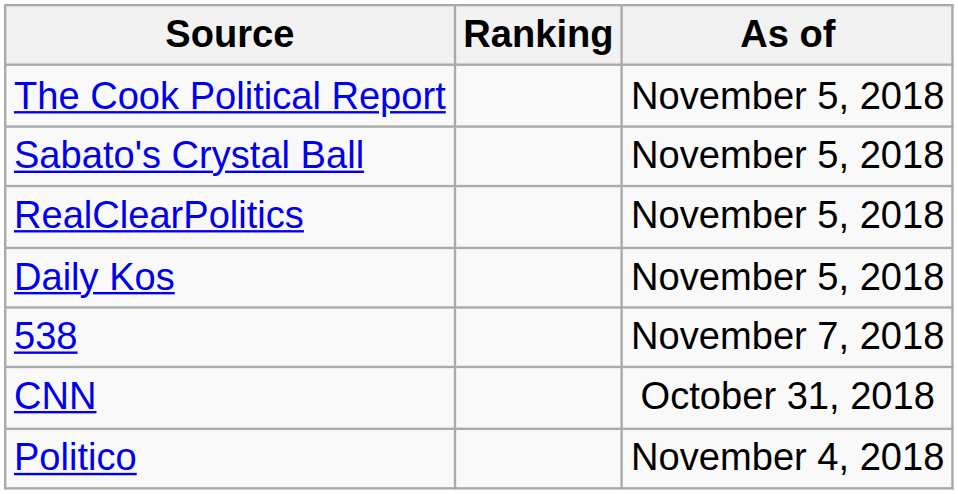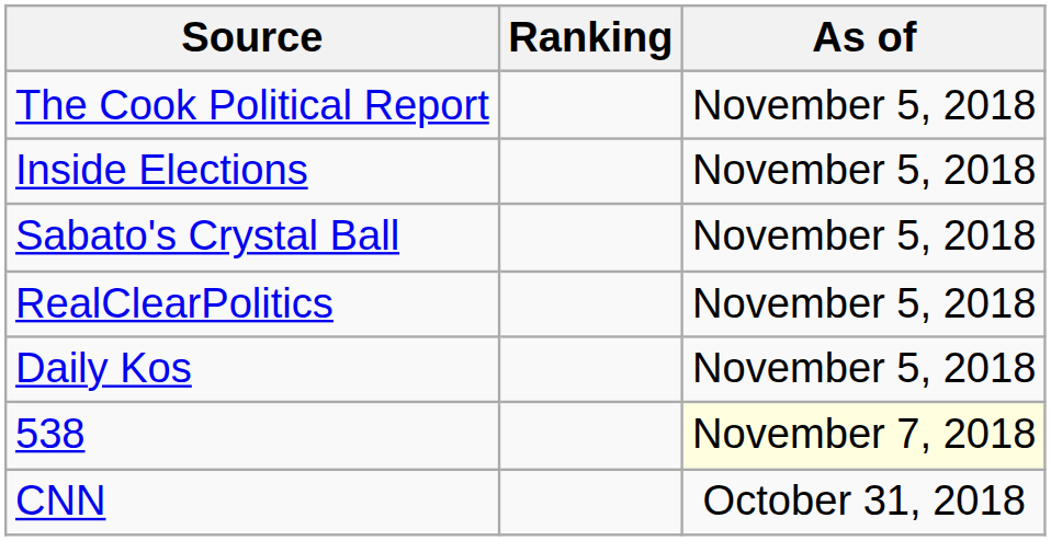 <table class="wikitable" style="text-align:center">
 <tr>
 <th>Source</th>
 <th>Ranking</th>
 <th>As of</th>
 </tr>
 <tr>
 <td style="text-align:left"><a href='#'>The Cook Political Report</a></td>
+<td></td>
+<td>November 5, 2018</td>
+</tr>
+<tr>
+<td style="text-align:left"><a href='#'>Inside Elections</a></td>
 <td></td>
 <td>November 5, 2018</td>
 </tr>
 <tr>
 <td style="text-align:left"><a href='#'>Sabato's Crystal Ball</a></td>
 <td></td>
 <td>November 5, 2018</td>
 </tr>
 <tr>
 <td style="text-align:left"><a href='#'>RealClearPolitics</a></td>
 <td></td>
 <td>November 5, 2018</td>
 </tr>
 <tr>
 <td style="text-align:left"><a href='#'>Daily Kos</a></td>
 <td></td>
 <td>November 5, 2018</td>
 </tr>
 <tr>
 <td style="text-align:left"><a href='#'>538</a></td>
 <td></td>
-<td>November 7, 2018</td>
+<td style="background: lightyellow;">November 7, 2018</td>
 </tr>
 <tr>
 <td style="text-align:left"><a href='#'>CNN</a></td>
 <td></td>
 <td>October 31, 2018</td>
 </tr>
-<tr>
-<td style="text-align:left"><a href='#'>Politico</a></td>
-<td></td>
-<td>November 4, 2018</td>
-</tr>
 </table>
